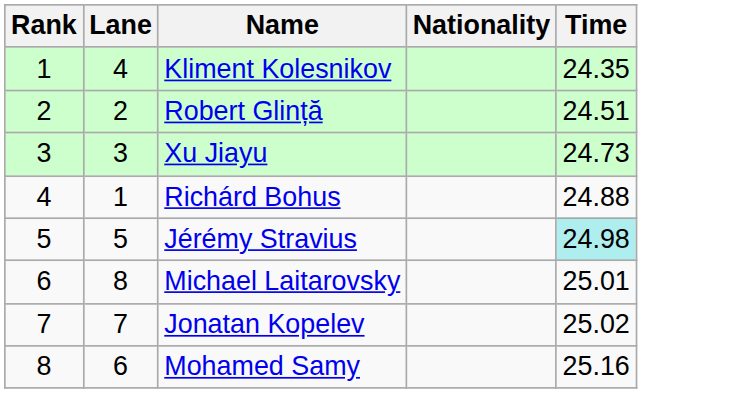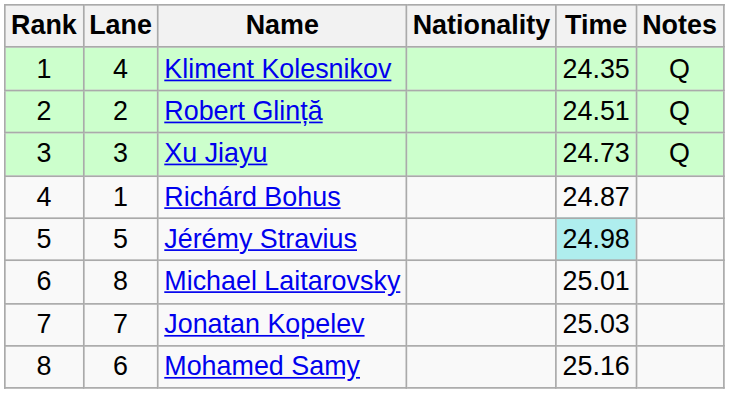 <table class="wikitable sortable" style="text-align:center">
 <tr>
 <th>Rank</th>
 <th>Lane</th>
 <th>Name</th>
 <th>Nationality</th>
 <th>Time</th>
+<th>Notes</th>
 </tr>
 <tr bgcolor=ccffcc>
 <td>1</td>
 <td>4</td>
 <td align=left><a href='#'>Kliment Kolesnikov</a></td>
 <td align=left></td>
 <td>24.35</td>
+<td>Q</td>
 </tr>
 <tr bgcolor=ccffcc>
 <td>2</td>
 <td>2</td>
 <td align=left><a href='#'>Robert Glință</a></td>
 <td align=left></td>
 <td>24.51</td>
+<td>Q</td>
 </tr>
 <tr bgcolor=ccffcc>
 <td>3</td>
 <td>3</td>
 <td align=left><a href='#'>Xu Jiayu</a></td>
 <td align=left></td>
 <td>24.73</td>
+<td>Q</td>
 </tr>
 <tr>
 <td>4</td>
 <td>1</td>
 <td align=left><a href='#'>Richárd Bohus</a></td>
 <td align=left></td>
-<td>24.88</td>
+<td>24.87</td>
+<td></td>
 </tr>
 <tr>
 <td>5</td>
 <td>5</td>
 <td align=left><a href='#'>Jérémy Stravius</a></td>
 <td align=left></td>
 <td style="background: paleturquoise;">24.98</td>
+<td></td>
 </tr>
 <tr>
 <td>6</td>
 <td>8</td>
 <td align=left><a href='#'>Michael Laitarovsky</a></td>
 <td align=left></td>
 <td>25.01</td>
+<td></td>
 </tr>
 <tr>
 <td>7</td>
 <td>7</td>
 <td align=left><a href='#'>Jonatan Kopelev</a></td>
 <td align=left></td>
-<td>25.02</td>
+<td>25.03</td>
+<td></td>
 </tr>
 <tr>
 <td>8</td>
 <td>6</td>
 <td align=left><a href='#'>Mohamed Samy</a></td>
 <td align=left></td>
 <td>25.16</td>
+<td></td>
 </tr>
 </table>
